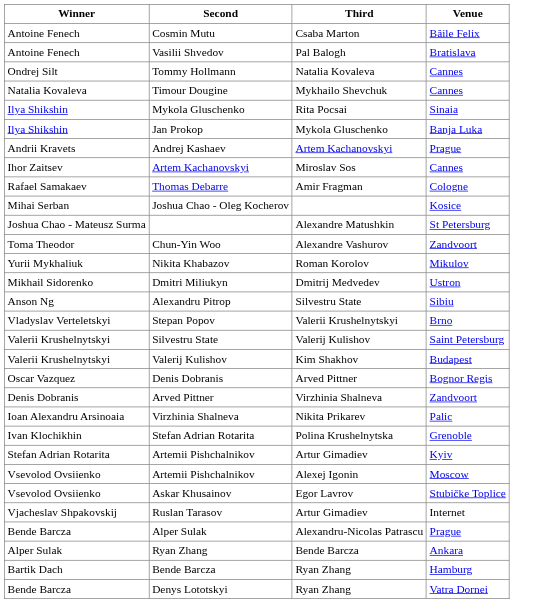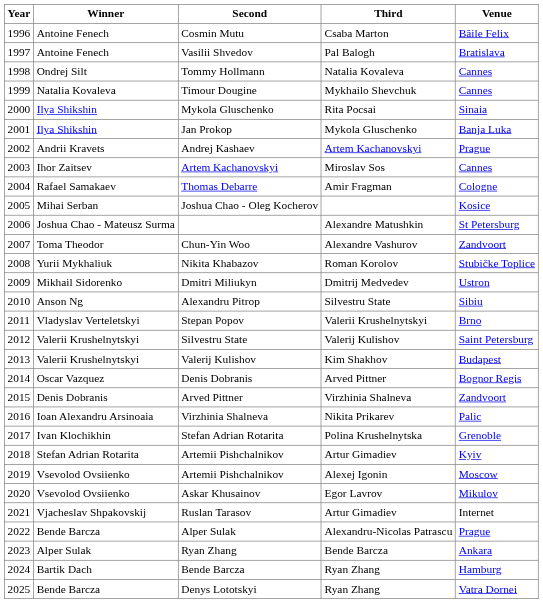 <table class="toccolours" border="1" cellpadding="4" cellspacing="0" style="border-collapse: collapse; margin:0;">
 <tr>
+<th>Year</th>
 <th>Winner</th>
 <th>Second</th>
 <th>Third</th>
 <th>Venue</th>
 </tr>
 <tr valign="top">
+<td>1996</td>
 <td> Antoine Fenech</td>
 <td> Cosmin Mutu</td>
 <td> Csaba Marton</td>
 <td> <a href='#'>Băile Felix</a></td>
 </tr>
 <tr valign="top">
+<td>1997</td>
 <td> Antoine Fenech</td>
 <td> Vasilii Shvedov</td>
 <td> Pal Balogh</td>
 <td> <a href='#'>Bratislava</a></td>
 </tr>
 <tr valign="top">
+<td>1998</td>
 <td> Ondrej Silt</td>
 <td> Tommy Hollmann</td>
 <td> Natalia Kovaleva</td>
 <td> <a href='#'>Cannes</a></td>
 </tr>
 <tr valign="top">
+<td>1999</td>
 <td> Natalia Kovaleva</td>
 <td> Timour Dougine</td>
 <td> Mykhailo Shevchuk</td>
 <td> <a href='#'>Cannes</a></td>
 </tr>
 <tr valign="top">
+<td>2000</td>
 <td> <a href='#'>Ilya Shikshin</a></td>
 <td> Mykola Gluschenko</td>
 <td> Rita Pocsai</td>
 <td> <a href='#'>Sinaia</a></td>
 </tr>
 <tr valign="top">
+<td>2001</td>
 <td> <a href='#'>Ilya Shikshin</a></td>
 <td> Jan Prokop</td>
 <td> Mykola Gluschenko</td>
 <td> <a href='#'>Banja Luka</a></td>
 </tr>
 <tr valign="top">
+<td>2002</td>
 <td> Andrii Kravets</td>
 <td> Andrej Kashaev</td>
 <td> <a href='#'>Artem Kachanovskyi</a></td>
 <td> <a href='#'>Prague</a></td>
 </tr>
 <tr valign="top">
+<td>2003</td>
 <td> Ihor Zaitsev</td>
 <td> <a href='#'>Artem Kachanovskyi</a></td>
 <td> Miroslav Sos</td>
 <td> <a href='#'>Cannes</a></td>
 </tr>
 <tr valign="top">
+<td>2004</td>
 <td> Rafael Samakaev</td>
 <td> <a href='#'>Thomas Debarre</a></td>
 <td> Amir Fragman</td>
 <td> <a href='#'>Cologne</a></td>
 </tr>
 <tr valign="top">
+<td>2005</td>
 <td> Mihai Serban</td>
 <td> Joshua Chao -  Oleg Kocherov</td>
 <td></td>
 <td> <a href='#'>Kosice</a></td>
 </tr>
 <tr valign="top">
+<td>2006</td>
 <td> Joshua Chao -  Mateusz Surma</td>
 <td></td>
 <td> Alexandre Matushkin</td>
 <td> <a href='#'>St Petersburg</a></td>
 </tr>
 <tr valign="top">
+<td>2007</td>
 <td> Toma Theodor</td>
 <td> Chun-Yin Woo</td>
 <td> Alexandre Vashurov</td>
 <td> <a href='#'>Zandvoort</a></td>
 </tr>
 <tr valign="top">
+<td>2008</td>
 <td> Yurii Mykhaliuk</td>
 <td> Nikita Khabazov</td>
 <td> Roman Korolov</td>
-<td> <a href='#'>Mikulov</a></td>
+<td> <a href='#'>Stubičke Toplice</a></td>
 </tr>
 <tr valign="top">
+<td>2009</td>
 <td> Mikhail Sidorenko</td>
 <td> Dmitri Miliukyn</td>
 <td> Dmitrij Medvedev</td>
 <td> <a href='#'>Ustron</a></td>
 </tr>
 <tr valign="top">
+<td>2010</td>
 <td> Anson Ng</td>
 <td> Alexandru Pitrop</td>
 <td> Silvestru State</td>
 <td> <a href='#'>Sibiu</a></td>
 </tr>
 <tr valign="top">
+<td>2011</td>
 <td> Vladyslav Verteletskyi</td>
 <td> Stepan Popov</td>
 <td> Valerii Krushelnytskyi</td>
 <td> <a href='#'>Brno</a></td>
 </tr>
 <tr valign="top">
+<td>2012</td>
 <td> Valerii Krushelnytskyi</td>
 <td> Silvestru State</td>
 <td> Valerij Kulishov</td>
 <td> <a href='#'>Saint Petersburg</a></td>
 </tr>
 <tr valign="top">
+<td>2013</td>
 <td> Valerii Krushelnytskyi</td>
 <td> Valerij Kulishov</td>
 <td> Kim Shakhov</td>
 <td> <a href='#'>Budapest</a></td>
 </tr>
 <tr valign="top">
+<td>2014</td>
 <td> Oscar Vazquez</td>
 <td> Denis Dobranis</td>
 <td> Arved Pittner</td>
 <td> <a href='#'>Bognor Regis</a></td>
 </tr>
 <tr valign="top">
+<td>2015</td>
 <td> Denis Dobranis</td>
 <td> Arved Pittner</td>
 <td> Virzhinia Shalneva</td>
 <td> <a href='#'>Zandvoort</a></td>
 </tr>
 <tr valign="top">
+<td>2016</td>
 <td> Ioan Alexandru Arsinoaia</td>
 <td> Virzhinia Shalneva</td>
 <td> Nikita Prikarev</td>
 <td> <a href='#'>Palic</a></td>
 </tr>
 <tr valign="top">
+<td>2017</td>
 <td> Ivan Klochikhin</td>
 <td> Stefan Adrian Rotarita</td>
 <td> Polina Krushelnytska</td>
 <td> <a href='#'>Grenoble</a></td>
 </tr>
 <tr valign="top">
+<td>2018</td>
 <td> Stefan Adrian Rotarita</td>
 <td> Artemii Pishchalnikov</td>
 <td> Artur Gimadiev</td>
 <td> <a href='#'>Kyiv</a></td>
 </tr>
 <tr valign="top">
+<td>2019</td>
 <td> Vsevolod Ovsiienko</td>
 <td> Artemii Pishchalnikov</td>
 <td> Alexej Igonin</td>
 <td> <a href='#'>Moscow</a></td>
 </tr>
 <tr valign="top">
+<td>2020</td>
 <td> Vsevolod Ovsiienko</td>
 <td> Askar Khusainov</td>
 <td> Egor Lavrov</td>
-<td> <a href='#'>Stubičke Toplice</a></td>
+<td> <a href='#'>Mikulov</a></td>
 </tr>
 <tr valign="top">
+<td>2021</td>
 <td> Vjacheslav Shpakovskij</td>
 <td> Ruslan Tarasov</td>
 <td> Artur Gimadiev</td>
 <td>Internet</td>
 </tr>
 <tr valign="top">
+<td>2022</td>
 <td> Bende Barcza</td>
 <td> Alper Sulak</td>
 <td> Alexandru-Nicolas Patrascu</td>
 <td> <a href='#'>Prague</a></td>
 </tr>
 <tr valign="top">
+<td>2023</td>
 <td> Alper Sulak</td>
 <td> Ryan Zhang</td>
 <td> Bende Barcza</td>
 <td> <a href='#'>Ankara</a></td>
 </tr>
 <tr valign="top">
+<td>2024</td>
 <td> Bartik Dach</td>
 <td> Bende Barcza</td>
 <td> Ryan Zhang</td>
 <td> <a href='#'>Hamburg</a></td>
 </tr>
 <tr valign="top">
+<td>2025</td>
 <td> Bende Barcza</td>
 <td> 	Denys Lototskyi</td>
 <td> Ryan Zhang</td>
 <td> <a href='#'>Vatra Dornei</a></td>
 </tr>
 </table>
